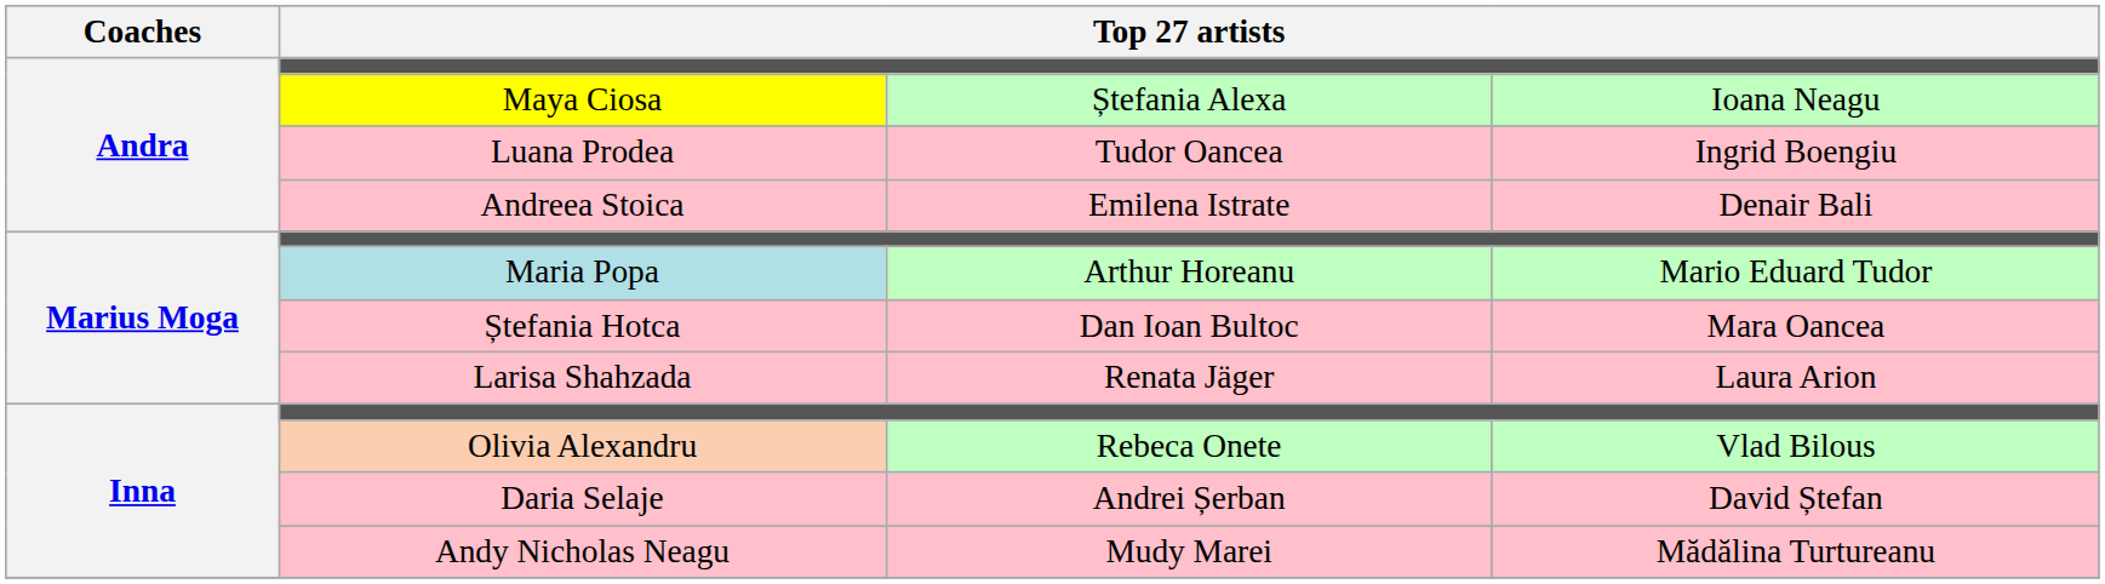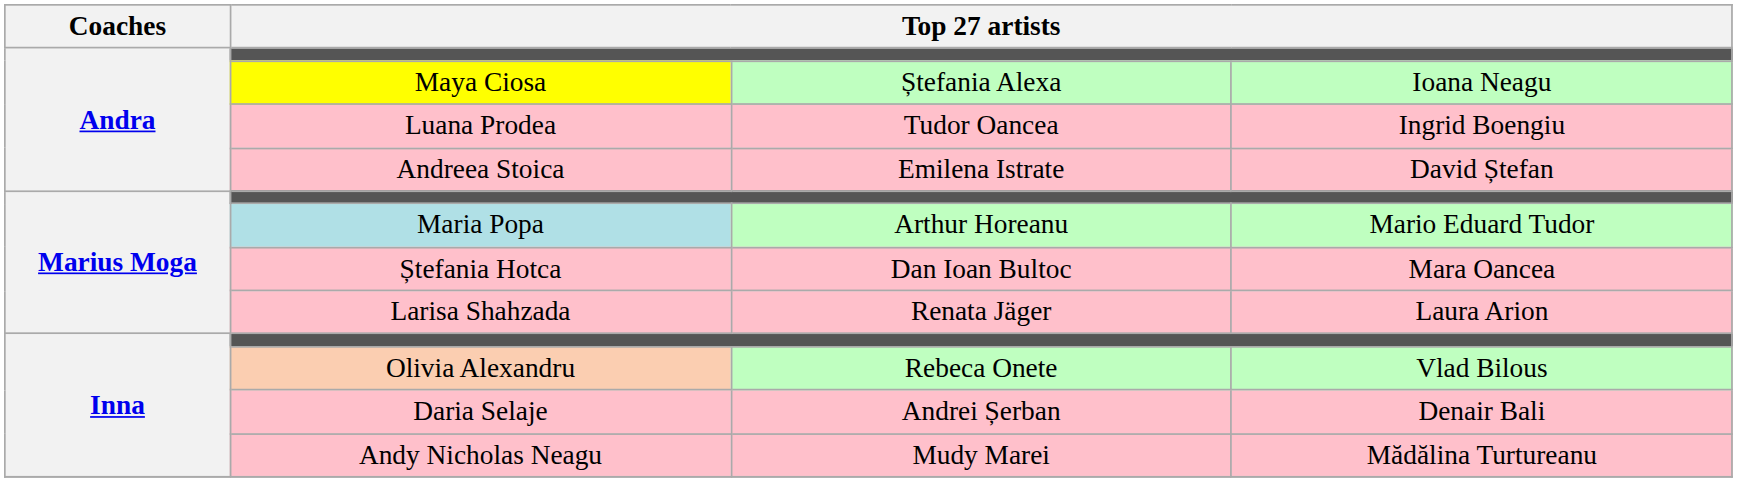 <table class="wikitable" style="text-align:center; width:80%;">
 <tr>
 <th scope="col" style="width:09%;">Coaches</th>
 <th scope="col" style="width:74%;" colspan="4">Top 27 artists</th>
 </tr>
 <tr>
 <th rowspan="4"><a href='#'>Andra</a></th>
 <td colspan="6" style="background:#555;"></td>
 </tr>
 <tr>
 <td style="background:yellow;" width="20%" width="14%">Maya Ciosa</td>
 <td style="background:#BFFFC0;" width="20%" width="14%">Ștefania Alexa</td>
 <td style="background:#BFFFC0;" width="20%" width="14%">Ioana Neagu</td>
 </tr>
 <tr>
 <td style="background:pink;">Luana Prodea</td>
 <td style="background:pink;">Tudor Oancea</td>
 <td style="background:pink;">Ingrid Boengiu</td>
 </tr>
 <tr>
 <td style="background:pink;">Andreea Stoica</td>
 <td style="background:pink;">Emilena Istrate</td>
-<td style="background:pink;">Denair Bali</td>
+<td style="background:pink;">David Ștefan</td>
 </tr>
 <tr>
 <th rowspan="4"><a href='#'>Marius Moga</a></th>
 <td colspan="6" style="background:#555;"></td>
 </tr>
 <tr>
 <td style="background:#B0E0E6;">Maria Popa</td>
 <td style="background:#BFFFC0;">Arthur Horeanu</td>
 <td style="background:#BFFFC0;">Mario Eduard Tudor</td>
 </tr>
 <tr>
 <td style="background:pink;">Ștefania Hotca</td>
 <td style="background:pink;">Dan Ioan Bultoc</td>
 <td style="background:pink;">Mara Oancea</td>
 </tr>
 <tr>
 <td style="background:pink;">Larisa Shahzada</td>
 <td style="background:pink;">Renata Jäger</td>
 <td style="background:pink;">Laura Arion</td>
 </tr>
 <tr>
 <th rowspan="4"><a href='#'>Inna</a></th>
 <td colspan="6" style="background:#555;"></td>
 </tr>
 <tr>
 <td style="background:#FBCEB1;">Olivia Alexandru</td>
 <td style="background:#BFFFC0;">Rebeca Onete</td>
 <td style="background:#BFFFC0;">Vlad Bilous</td>
 </tr>
 <tr>
 <td style="background:pink;">Daria Selaje</td>
 <td style="background:pink;">Andrei Șerban</td>
-<td style="background:pink;">David Ștefan</td>
+<td style="background:pink;">Denair Bali</td>
 </tr>
 <tr>
 <td style="background:pink;">Andy Nicholas Neagu</td>
 <td style="background:pink;">Mudy Marei</td>
 <td style="background:pink;">Mădălina Turtureanu</td>
 </tr>
 <tr>
 </tr>
 </table>
